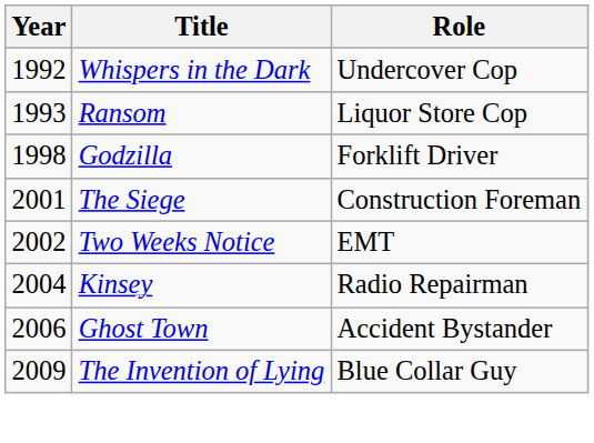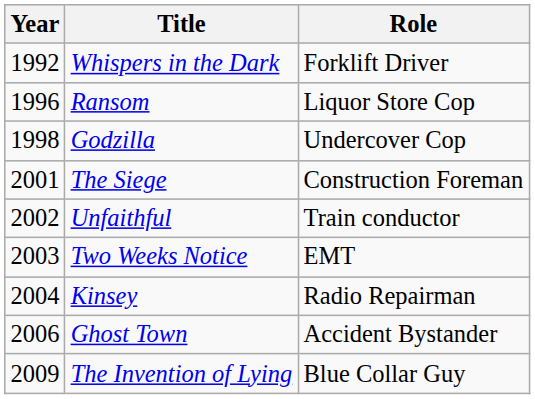 <table class="wikitable sortable">
 <tr>
 <th>Year</th>
 <th>Title</th>
 <th>Role</th>
 </tr>
 <tr>
 <td>1992</td>
 <td><a href='#'><em>Whispers in the Dark</em></a></td>
-<td>Undercover Cop</td>
+<td>Forklift Driver</td>
 </tr>
 <tr>
-<td>1993</td>
+<td>1996</td>
 <td><a href='#'><em>Ransom</em></a></td>
 <td>Liquor Store Cop</td>
 </tr>
 <tr>
 <td>1998</td>
 <td><a href='#'><em>Godzilla</em></a></td>
-<td>Forklift Driver</td>
+<td>Undercover Cop</td>
 </tr>
 <tr>
 <td>2001</td>
 <td><em><a href='#'>The Siege</a></em></td>
 <td>Construction Foreman</td>
 </tr>
 <tr>
 <td>2002</td>
+<td><a href='#'><em>Unfaithful</em></a></td>
+<td>Train conductor</td>
+</tr>
+<tr>
+<td>2003</td>
 <td><em><a href='#'>Two Weeks Notice</a></em></td>
 <td>EMT</td>
 </tr>
 <tr>
 <td>2004</td>
 <td><a href='#'><em>Kinsey</em></a></td>
 <td>Radio Repairman</td>
 </tr>
 <tr>
 <td>2006</td>
 <td><a href='#'><em>Ghost Town</em></a></td>
 <td>Accident Bystander</td>
 </tr>
 <tr>
 <td>2009</td>
 <td><em><a href='#'>The Invention of Lying</a></em></td>
 <td>Blue Collar Guy</td>
 </tr>
 </table>
